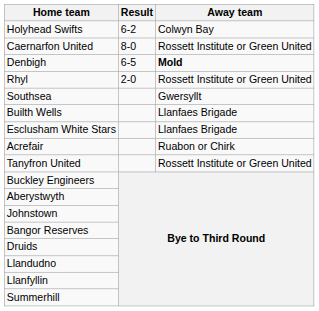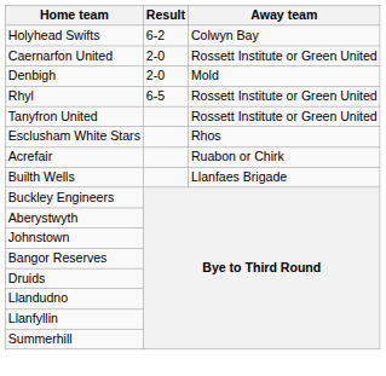 <table class="wikitable">
 <tr>
 <th>Home team</th>
 <th>Result</th>
 <th>Away team</th>
 </tr>
 <tr>
 <td>Holyhead Swifts</td>
 <td>6-2</td>
 <td>Colwyn Bay</td>
 </tr>
 <tr>
 <td>Caernarfon United</td>
-<td>8-0</td>
+<td>2-0</td>
 <td>Rossett Institute or Green United</td>
 </tr>
 <tr>
 <td>Denbigh</td>
-<td>6-5</td>
-<td><strong>Mold</strong></td>
+<td>2-0</td>
+<td>Mold</td>
 </tr>
 <tr>
 <td>Rhyl</td>
-<td>2-0</td>
+<td>6-5</td>
 <td>Rossett Institute or Green United</td>
 </tr>
 <tr>
-<td>Southsea</td>
+<td>Tanyfron United</td>
 <td></td>
-<td>Gwersyllt</td>
-</tr>
-<tr>
-<td>Builth Wells</td>
-<td></td>
-<td>Llanfaes Brigade</td>
+<td>Rossett Institute or Green United</td>
 </tr>
 <tr>
 <td>Esclusham White Stars</td>
 <td></td>
-<td>Llanfaes Brigade</td>
+<td>Rhos</td>
 </tr>
 <tr>
 <td>Acrefair</td>
 <td></td>
 <td>Ruabon or Chirk</td>
 </tr>
 <tr>
-<td>Tanyfron United</td>
+<td>Builth Wells</td>
 <td></td>
-<td>Rossett Institute or Green United</td>
+<td>Llanfaes Brigade</td>
 </tr>
 <tr>
 <td>Buckley Engineers</td>
 <th colspan="2" rowspan="8">Bye to Third Round</th>
 </tr>
 <tr>
 <td>Aberystwyth</td>
 </tr>
 <tr>
 <td>Johnstown</td>
 </tr>
 <tr>
 <td>Bangor Reserves</td>
 </tr>
 <tr>
 <td>Druids</td>
 </tr>
 <tr>
 <td>Llandudno</td>
 </tr>
 <tr>
 <td>Llanfyllin</td>
 </tr>
 <tr>
 <td>Summerhill</td>
 </tr>
 </table>
